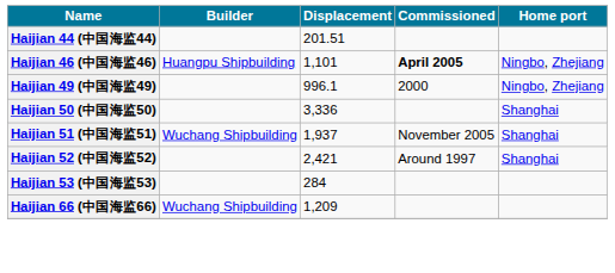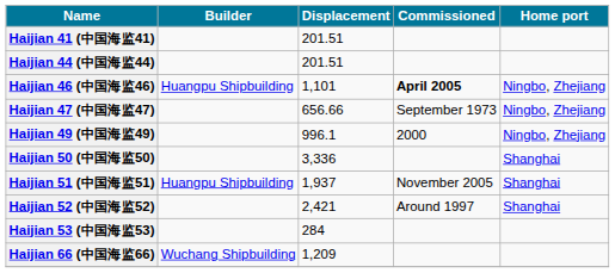 <table class="wikitable" style="margin:1em auto;">
 <tr>
 <th style="background:#079;color:#fff;">Name</th>
 <th style="background:#079;color:#fff;">Builder</th>
 <th style="background:#079;color:#fff;">Displacement</th>
 <th style="background:#079;color:#fff;">Commissioned</th>
 <th style="background:#079;color:#fff;">Home port</th>
+</tr>
+<tr>
+<th><a href='#'>Haijian 41</a> (中国海监41)</th>
+<td></td>
+<td>201.51</td>
+<td></td>
+<td></td>
 </tr>
 <tr>
 <th><a href='#'>Haijian 44</a> (中国海监44)</th>
 <td></td>
 <td>201.51</td>
 <td></td>
 <td></td>
 </tr>
 <tr>
 <th><a href='#'>Haijian 46</a> (中国海监46)</th>
 <td><a href='#'>Huangpu Shipbuilding</a></td>
 <td>1,101</td>
 <td><strong>April 2005</strong></td>
+<td><a href='#'>Ningbo</a>, <a href='#'>Zhejiang</a></td>
+</tr>
+<tr>
+<th><a href='#'>Haijian 47</a> (中国海监47)</th>
+<td></td>
+<td>656.66</td>
+<td>September 1973</td>
 <td><a href='#'>Ningbo</a>, <a href='#'>Zhejiang</a></td>
 </tr>
 <tr>
 <th><a href='#'>Haijian 49</a> (中国海监49)</th>
 <td></td>
 <td>996.1</td>
 <td>2000</td>
 <td><a href='#'>Ningbo</a>, <a href='#'>Zhejiang</a></td>
 </tr>
 <tr>
 <th><a href='#'>Haijian 50</a> (中国海监50)</th>
 <td></td>
 <td>3,336</td>
 <td></td>
 <td><a href='#'>Shanghai</a></td>
 </tr>
 <tr>
 <th><a href='#'>Haijian 51</a> (中国海监51)</th>
-<td><a href='#'>Wuchang Shipbuilding</a></td>
+<td><a href='#'>Huangpu Shipbuilding</a></td>
 <td>1,937</td>
 <td>November 2005</td>
 <td><a href='#'>Shanghai</a></td>
 </tr>
 <tr>
 <th><a href='#'>Haijian 52</a> (中国海监52)</th>
 <td></td>
 <td>2,421</td>
 <td>Around 1997</td>
 <td><a href='#'>Shanghai</a></td>
 </tr>
 <tr>
 <th><a href='#'>Haijian 53</a> (中国海监53)</th>
 <td></td>
 <td>284</td>
 <td></td>
 <td></td>
 </tr>
 <tr>
 <th><a href='#'>Haijian 66</a> (中国海监66)</th>
 <td><a href='#'>Wuchang Shipbuilding</a></td>
 <td>1,209</td>
 <td></td>
 <td></td>
 </tr>
 <tr>
 </tr>
 </table>
